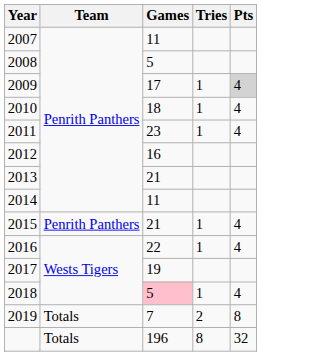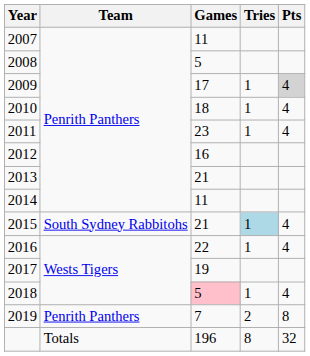 <table class="wikitable">
 <tr>
 <th>Year</th>
 <th>Team</th>
 <th>Games</th>
 <th>Tries</th>
 <th>Pts</th>
 </tr>
 <tr>
 <td>2007</td>
 <td rowspan="8"> <a href='#'>Penrith Panthers</a></td>
 <td>11</td>
 <td></td>
 <td></td>
 </tr>
 <tr>
 <td>2008</td>
 <td>5</td>
 <td></td>
 <td></td>
 </tr>
 <tr>
 <td>2009</td>
 <td>17</td>
 <td>1</td>
 <td style="background: lightgrey;">4</td>
 </tr>
 <tr>
 <td>2010</td>
 <td>18</td>
 <td>1</td>
 <td>4</td>
 </tr>
 <tr>
 <td>2011</td>
 <td>23</td>
 <td>1</td>
 <td>4</td>
 </tr>
 <tr>
 <td>2012</td>
 <td>16</td>
 <td></td>
 <td></td>
 </tr>
 <tr>
 <td>2013</td>
 <td>21</td>
 <td></td>
 <td></td>
 </tr>
 <tr>
 <td>2014</td>
 <td>11</td>
 <td></td>
 <td></td>
 </tr>
 <tr>
 <td>2015</td>
-<td> <a href='#'>Penrith Panthers</a></td>
+<td> <a href='#'>South Sydney Rabbitohs</a></td>
 <td>21</td>
-<td>1</td>
+<td style="background: lightblue;">1</td>
 <td>4</td>
 </tr>
 <tr>
 <td>2016</td>
 <td rowspan="3"> <a href='#'>Wests Tigers</a></td>
 <td>22</td>
 <td>1</td>
 <td>4</td>
 </tr>
 <tr>
 <td>2017</td>
 <td>19</td>
 <td></td>
 <td></td>
 </tr>
 <tr>
 <td>2018</td>
 <td style="background: pink;">5</td>
 <td>1</td>
 <td>4</td>
 </tr>
 <tr>
 <td>2019</td>
-<td>Totals</td>
+<td> <a href='#'>Penrith Panthers</a></td>
 <td>7</td>
 <td>2</td>
 <td>8</td>
 </tr>
 <tr>
 <td></td>
 <td>Totals</td>
 <td>196</td>
 <td>8</td>
 <td>32</td>
 </tr>
 </table>
